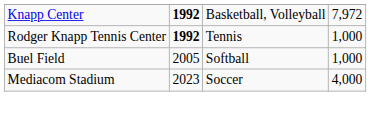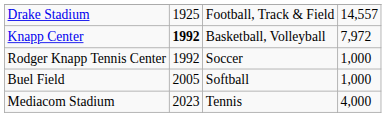 <table class="wikitable">
 <tr>
+</tr>
+<tr>
+<td><a href='#'>Drake Stadium</a></td>
+<td>1925</td>
+<td>Football, Track & Field</td>
+<td>14,557</td>
 </tr>
 <tr>
 <td><a href='#'>Knapp Center</a></td>
 <td><strong>1992</strong></td>
 <td>Basketball, Volleyball</td>
 <td>7,972</td>
 </tr>
 <tr>
 <td>Rodger Knapp Tennis Center</td>
-<td><strong>1992</strong></td>
-<td>Tennis</td>
+<td>1992</td>
+<td>Soccer</td>
 <td>1,000</td>
 </tr>
 <tr>
 <td>Buel Field</td>
 <td>2005</td>
 <td>Softball</td>
 <td>1,000</td>
 </tr>
 <tr>
 <td>Mediacom Stadium</td>
 <td>2023</td>
-<td>Soccer</td>
+<td>Tennis</td>
 <td>4,000</td>
 </tr>
 </table>
